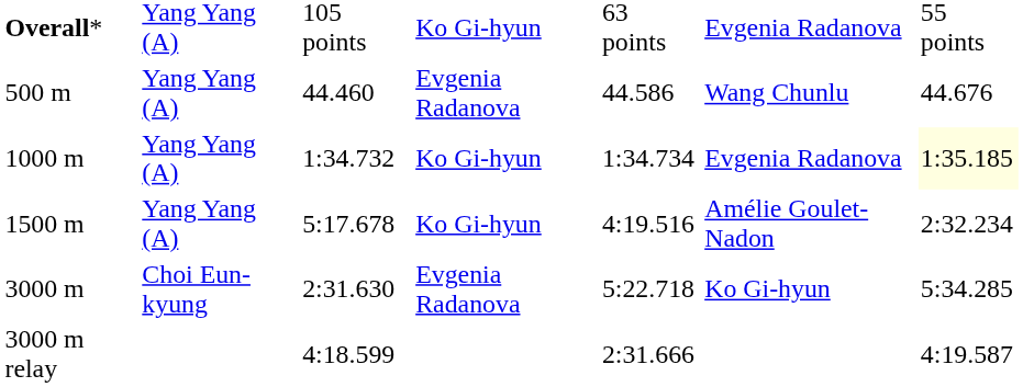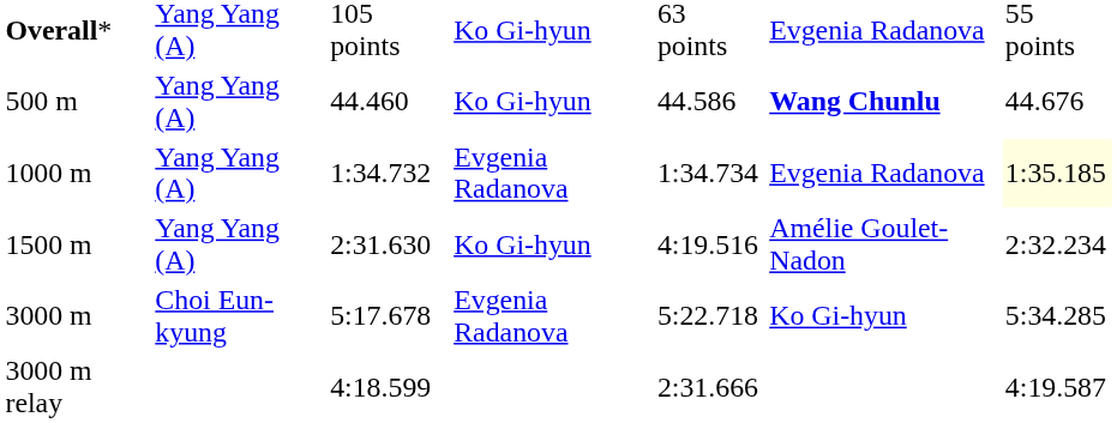 <table>
 <tr>
 <td><strong>Overall</strong>*</td>
 <td><a href='#'>Yang Yang (A)</a> <br> </td>
 <td>105 points</td>
 <td><a href='#'>Ko Gi-hyun</a> <br> </td>
 <td>63 points</td>
 <td><a href='#'>Evgenia Radanova</a> <br> </td>
 <td>55 points</td>
 </tr>
 <tr>
 <td>500 m</td>
 <td><a href='#'>Yang Yang (A)</a> <br> </td>
 <td>44.460</td>
-<td><a href='#'>Evgenia Radanova</a> <br> </td>
+<td><a href='#'>Ko Gi-hyun</a> <br> </td>
 <td>44.586</td>
-<td><a href='#'>Wang Chunlu</a> <br> </td>
+<td><strong><a href='#'>Wang Chunlu</a> <br> </strong></td>
 <td>44.676</td>
 </tr>
 <tr>
 <td>1000 m</td>
 <td><a href='#'>Yang Yang (A)</a> <br> </td>
 <td>1:34.732</td>
-<td><a href='#'>Ko Gi-hyun</a> <br> </td>
+<td><a href='#'>Evgenia Radanova</a> <br> </td>
 <td>1:34.734</td>
 <td><a href='#'>Evgenia Radanova</a> <br> </td>
 <td style="background: lightyellow;">1:35.185</td>
 </tr>
 <tr>
 <td>1500 m</td>
 <td><a href='#'>Yang Yang (A)</a> <br> </td>
-<td>5:17.678</td>
+<td>2:31.630</td>
 <td><a href='#'>Ko Gi-hyun</a> <br> </td>
 <td>4:19.516</td>
 <td><a href='#'>Amélie Goulet-Nadon</a> <br> </td>
 <td>2:32.234</td>
 </tr>
 <tr>
 <td>3000 m</td>
 <td><a href='#'>Choi Eun-kyung</a> <br> </td>
-<td>2:31.630</td>
+<td>5:17.678</td>
 <td><a href='#'>Evgenia Radanova</a> <br> </td>
 <td>5:22.718</td>
 <td><a href='#'>Ko Gi-hyun</a> <br> </td>
 <td>5:34.285</td>
 </tr>
 <tr>
 <td>3000 m relay</td>
 <td></td>
 <td>4:18.599</td>
 <td></td>
 <td>2:31.666</td>
 <td></td>
 <td>4:19.587</td>
 </tr>
 </table>
